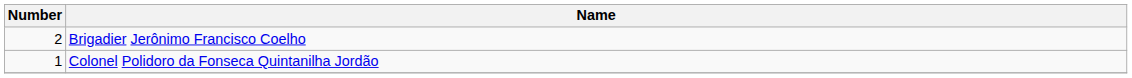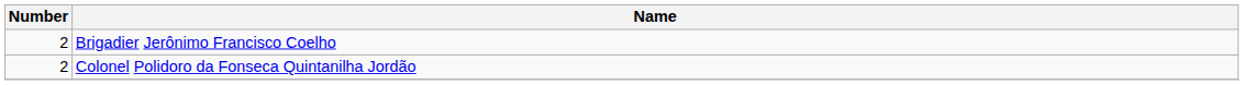 <table class="wikitable">
 <tr>
 <th width="5%">Number</th>
 <th>Name</th>
 </tr>
 <tr>
 <td align=right>2</td>
 <td rowspan=1><a href='#'>Brigadier</a> <a href='#'>Jerônimo Francisco Coelho</a></td>
 </tr>
 <tr>
-<td align=right>1</td>
+<td align=right>2</td>
 <td><a href='#'>Colonel</a> <a href='#'>Polidoro da Fonseca Quintanilha Jordão</a></td>
 </tr>
 <tr>
 </tr>
 </table>
